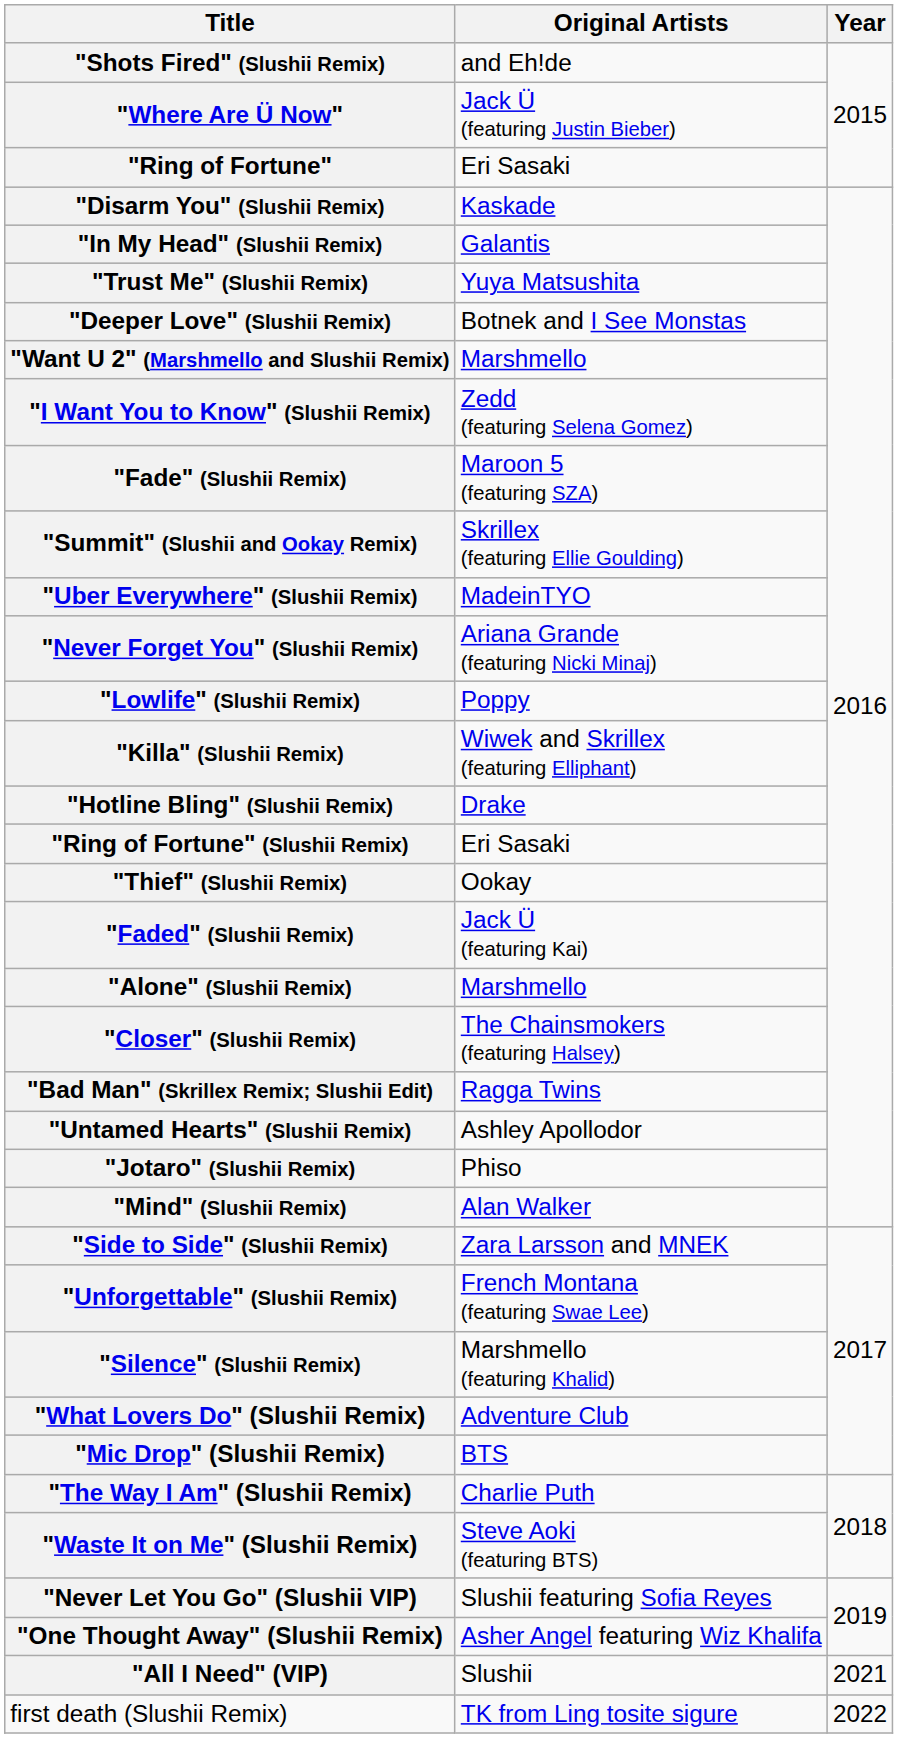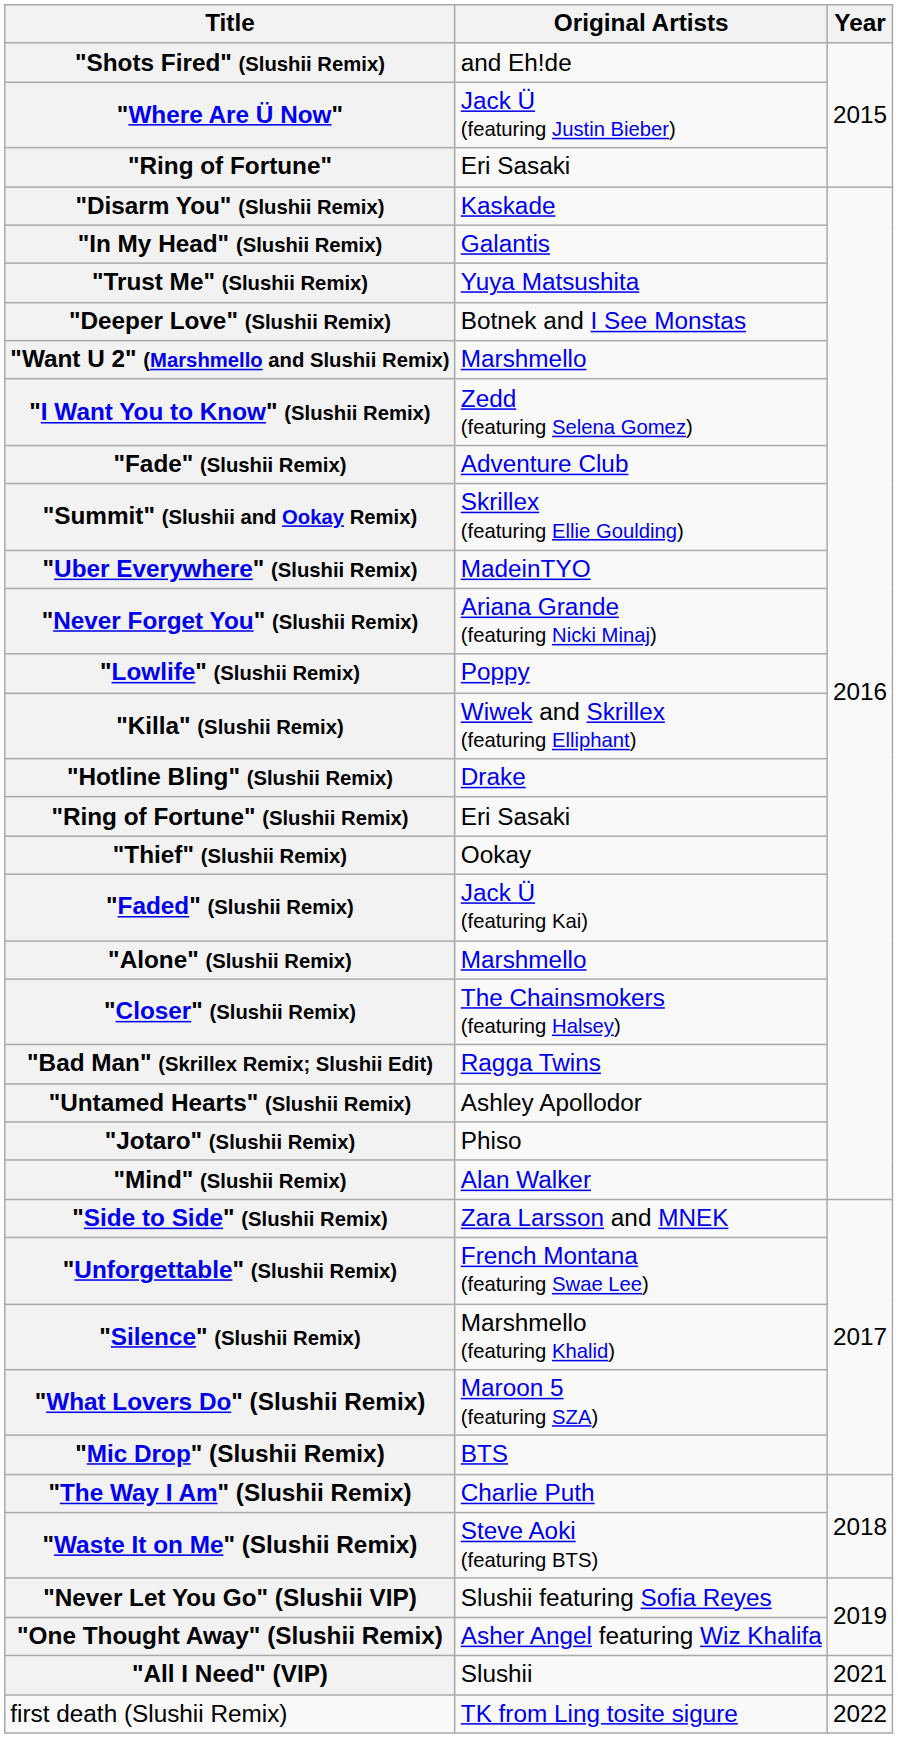 <table class="wikitable plainrowheaders">
 <tr>
 <th>Title</th>
 <th>Original Artists</th>
 <th>Year</th>
 </tr>
 <tr>
 <th scope="row">"Shots Fired" <small>(Slushii Remix)</small></th>
 <td> and Eh!de</td>
 <td rowspan="3">2015</td>
 </tr>
 <tr>
 <th scope="row">"<a href='#'>Where Are Ü Now</a>"</th>
 <td><a href='#'>Jack Ü</a><br><small>(featuring <a href='#'>Justin Bieber</a>)</small></td>
 </tr>
 <tr>
 <th scope="row">"Ring of Fortune"</th>
 <td>Eri Sasaki</td>
 </tr>
 <tr>
 <th scope="row">"Disarm You" <small>(Slushii Remix)</small></th>
 <td><a href='#'>Kaskade</a></td>
 <td rowspan="22">2016</td>
 </tr>
 <tr>
 <th scope="row">"In My Head" <small>(Slushii Remix)</small></th>
 <td><a href='#'>Galantis</a></td>
 </tr>
 <tr>
 <th scope="row">"Trust Me" <small>(Slushii Remix)</small></th>
 <td><a href='#'>Yuya Matsushita</a></td>
 </tr>
 <tr>
 <th scope="row">"Deeper Love" <small>(Slushii Remix)</small></th>
 <td>Botnek and <a href='#'>I See Monstas</a></td>
 </tr>
 <tr>
 <th scope="row">"Want U 2" <small>(<a href='#'>Marshmello</a> and Slushii Remix)</small></th>
 <td><a href='#'>Marshmello</a></td>
 </tr>
 <tr>
 <th scope="row">"<a href='#'>I Want You to Know</a>" <small>(Slushii Remix)</small></th>
 <td><a href='#'>Zedd</a><br><small>(featuring <a href='#'>Selena Gomez</a>)</small></td>
 </tr>
 <tr>
 <th scope="row">"Fade" <small>(Slushii Remix)</small></th>
-<td><a href='#'>Maroon 5</a> <br><small>(featuring <a href='#'>SZA</a>)</small></td>
+<td><a href='#'>Adventure Club</a></td>
 </tr>
 <tr>
 <th scope="row">"Summit" <small>(Slushii and <a href='#'>Ookay</a> Remix)</small></th>
 <td><a href='#'>Skrillex</a><br><small>(featuring <a href='#'>Ellie Goulding</a>)</small></td>
 </tr>
 <tr>
 <th scope="row">"<a href='#'>Uber Everywhere</a>" <small>(Slushii Remix)</small></th>
 <td><a href='#'>MadeinTYO</a></td>
 </tr>
 <tr>
 <th scope="row">"<a href='#'>Never Forget You</a>" <small>(Slushii Remix)</small></th>
 <td><a href='#'>Ariana Grande</a><br><small>(featuring <a href='#'>Nicki Minaj</a>)</small></td>
 </tr>
 <tr>
 <th scope="row">"<a href='#'>Lowlife</a>" <small>(Slushii Remix)</small></th>
 <td><a href='#'>Poppy</a></td>
 </tr>
 <tr>
 <th scope="row">"Killa" <small>(Slushii Remix)</small></th>
 <td><a href='#'>Wiwek</a> and <a href='#'>Skrillex</a><br><small>(featuring <a href='#'>Elliphant</a>)</small></td>
 </tr>
 <tr>
 <th scope="row">"Hotline Bling" <small>(Slushii Remix)</small></th>
 <td><a href='#'>Drake</a></td>
 </tr>
 <tr>
 <th scope="row">"Ring of Fortune" <small>(Slushii Remix)</small></th>
 <td>Eri Sasaki</td>
 </tr>
 <tr>
 <th scope="row">"Thief" <small>(Slushii Remix)</small></th>
 <td>Ookay</td>
 </tr>
 <tr>
 <th scope="row">"<a href='#'>Faded</a>" <small>(Slushii Remix)</small></th>
 <td><a href='#'>Jack Ü</a><br><small>(featuring Kai)</small></td>
 </tr>
 <tr>
 <th scope="row">"Alone" <small>(Slushii Remix)</small></th>
 <td><a href='#'>Marshmello</a></td>
 </tr>
 <tr>
 <th scope="row">"<a href='#'>Closer</a>" <small>(Slushii Remix)</small></th>
 <td><a href='#'>The Chainsmokers</a><br><small>(featuring <a href='#'>Halsey</a>)</small></td>
 </tr>
 <tr>
 <th scope="row">"Bad Man" <small>(Skrillex Remix; Slushii Edit)</small></th>
 <td><a href='#'>Ragga Twins</a></td>
 </tr>
 <tr>
 <th scope="row">"Untamed Hearts" <small>(Slushii Remix)</small></th>
 <td>Ashley Apollodor</td>
 </tr>
 <tr>
 <th scope="row">"Jotaro" <small>(Slushii Remix)</small></th>
 <td>Phiso</td>
 </tr>
 <tr>
 <th scope="row">"Mind" <small>(Slushii Remix)</small></th>
 <td><a href='#'>Alan Walker</a></td>
 </tr>
 <tr>
 <th scope="row">"<a href='#'>Side to Side</a>" <small>(Slushii Remix)</small></th>
 <td><a href='#'>Zara Larsson</a> and <a href='#'>MNEK</a></td>
 <td rowspan="5">2017</td>
 </tr>
 <tr>
 <th scope="row">"<a href='#'>Unforgettable</a>" <small>(Slushii Remix)</small></th>
 <td><a href='#'>French Montana</a><br><small>(featuring <a href='#'>Swae Lee</a>)</small></td>
 </tr>
 <tr>
 <th scope="row">"<a href='#'>Silence</a>" <small>(Slushii Remix)</small></th>
 <td>Marshmello<br><small>(featuring <a href='#'>Khalid</a>)</small></td>
 </tr>
 <tr>
 <th scope="row">"<a href='#'>What Lovers Do</a>" (Slushii Remix)</th>
-<td><a href='#'>Adventure Club</a></td>
+<td><a href='#'>Maroon 5</a> <br><small>(featuring <a href='#'>SZA</a>)</small></td>
 </tr>
 <tr>
 <th scope="row">"<a href='#'>Mic Drop</a>" (Slushii Remix)</th>
 <td><a href='#'>BTS</a></td>
 </tr>
 <tr>
 <th scope="row">"<a href='#'>The Way I Am</a>" (Slushii Remix)</th>
 <td><a href='#'>Charlie Puth</a></td>
 <td rowspan="2">2018</td>
 </tr>
 <tr>
 <th scope="row">"<a href='#'>Waste It on Me</a>" (Slushii Remix)</th>
 <td><a href='#'>Steve Aoki</a> <br><small>(featuring BTS)</small></td>
 </tr>
 <tr>
 <th scope="row">"Never Let You Go" (Slushii VIP)</th>
 <td>Slushii featuring <a href='#'>Sofia Reyes</a></td>
 <td rowspan="2">2019</td>
 </tr>
 <tr>
 <th scope="row">"One Thought Away" (Slushii Remix)</th>
 <td><a href='#'>Asher Angel</a> featuring <a href='#'>Wiz Khalifa</a></td>
 </tr>
 <tr>
 <th scope="row">"All I Need" (VIP)</th>
 <td>Slushii</td>
 <td>2021</td>
 </tr>
 <tr>
 <td>first death (Slushii Remix)</td>
 <td><a href='#'>TK from Ling tosite sigure</a></td>
 <td>2022</td>
 </tr>
 </table>
